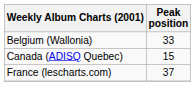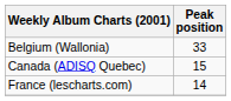 <table class="wikitable sortable">
 <tr>
 <th align="left">Weekly Album Charts (2001)</th>
 <th align="center">Peak<br>position</th>
 </tr>
 <tr>
 <td align="left">Belgium (Wallonia)</td>
 <td align="center">33</td>
 </tr>
 <tr>
 <td align="left">Canada (<a href='#'>ADISQ</a> Quebec)</td>
 <td align="center">15</td>
 </tr>
 <tr>
 <td align="left">France (lescharts.com)</td>
-<td align="center">37</td>
+<td align="center">14</td>
 </tr>
 <tr>
 </tr>
 </table>
